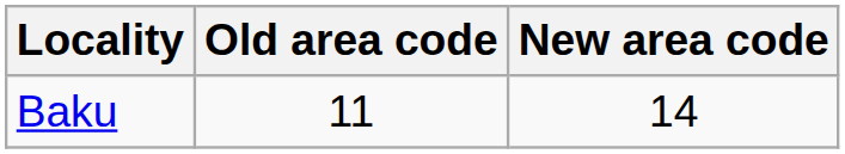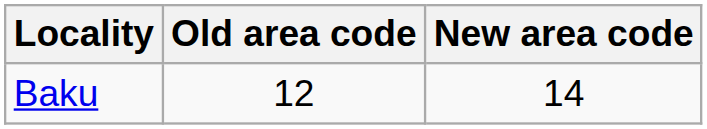 <table class="wikitable">
 <tr>
 <th>Locality</th>
 <th>Old area code</th>
 <th>New area code</th>
 </tr>
 <tr>
 <td><a href='#'>Baku</a></td>
-<td align="center">11</td>
+<td align="center">12</td>
 <td align="center">14</td>
 </tr>
 </table>
